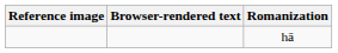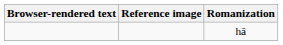 <table class="wikitable" style="text-align: center">
 <tr>
+<th>Browser-rendered text</th>
 <th>Reference image</th>
-<th>Browser-rendered text</th>
 <th>Romanization</th>
 </tr>
 <tr>
 <td></td>
 <td></td>
 <td>hā</td>
 </tr>
 </table>
